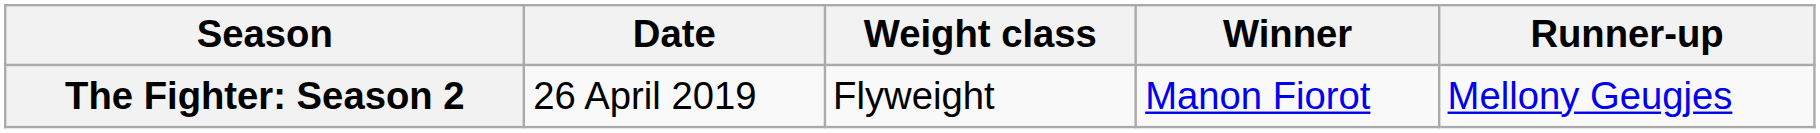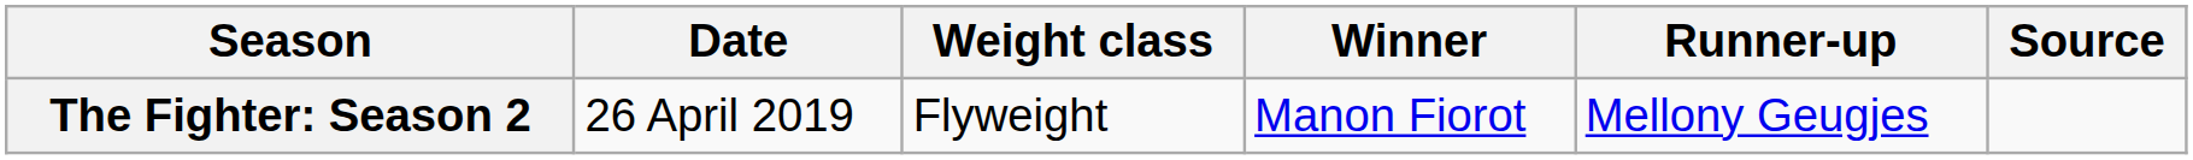 <table class="wikitable" style="width:60%;">
 <tr>
 <th>Season</th>
 <th>Date</th>
 <th>Weight class</th>
 <th>Winner</th>
 <th>Runner-up</th>
+<th>Source</th>
 </tr>
 <tr>
 <th>The Fighter: Season 2</th>
 <td>26 April 2019</td>
 <td>Flyweight</td>
 <td><a href='#'>Manon Fiorot</a></td>
 <td><a href='#'>Mellony Geugjes</a></td>
+<td></td>
 </tr>
 </table>
